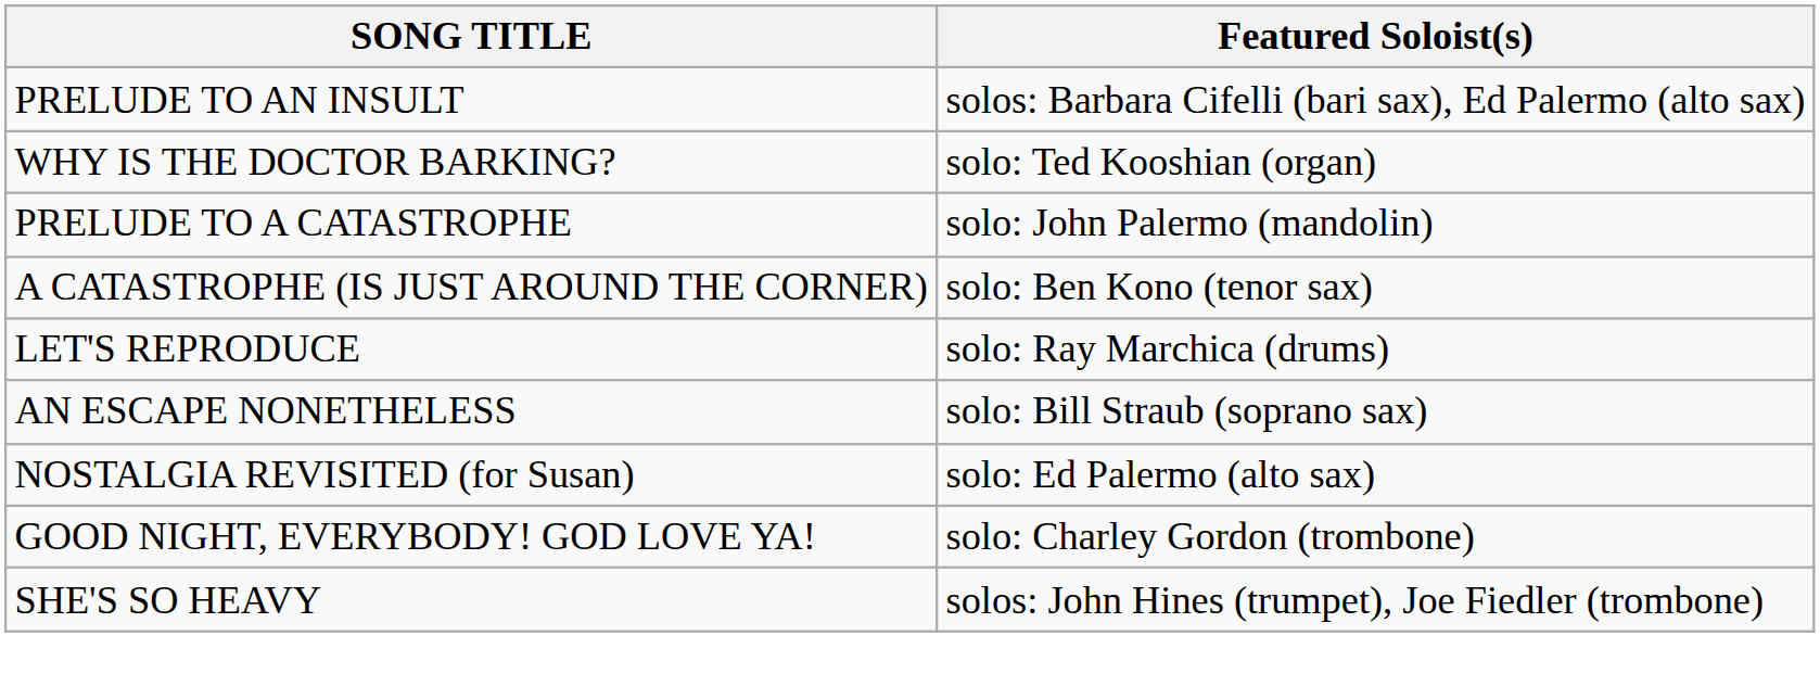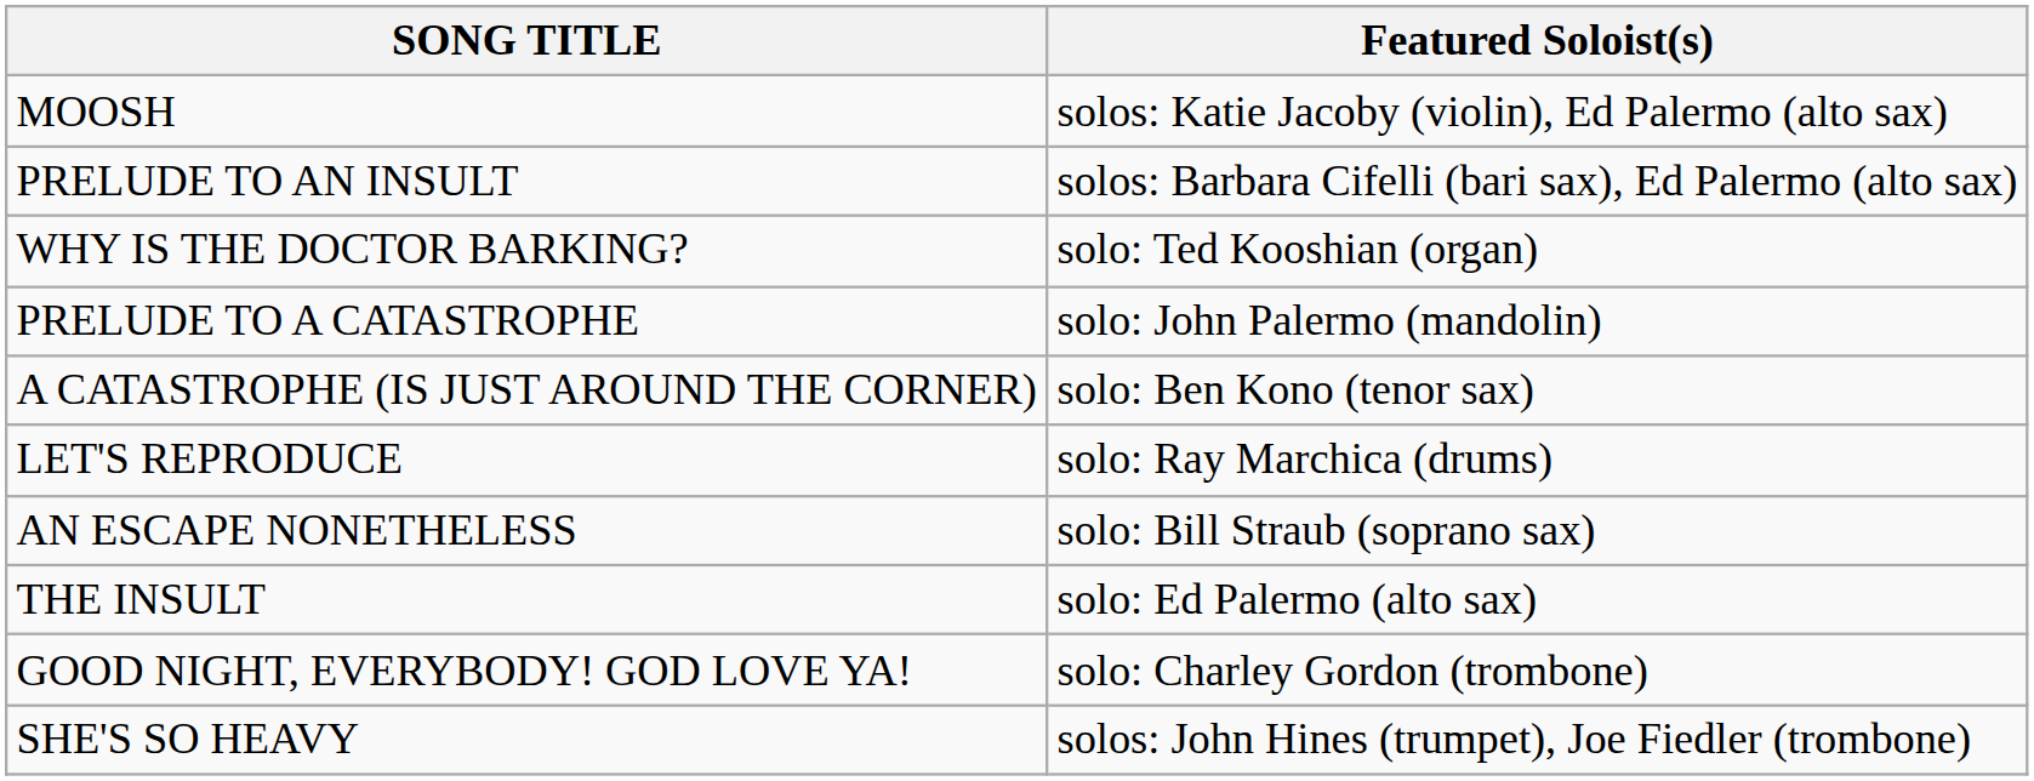 <table class = "wikitable" border = "1">
 <tr>
 <th>SONG TITLE</th>
 <th>Featured Soloist(s)</th>
+</tr>
+<tr>
+<td>MOOSH</td>
+<td>solos: Katie Jacoby (violin), Ed Palermo (alto sax)</td>
 </tr>
 <tr>
 <td>PRELUDE TO AN INSULT</td>
 <td>solos: Barbara Cifelli (bari sax), Ed Palermo (alto sax)</td>
 </tr>
 <tr>
 <td>WHY IS THE DOCTOR BARKING?</td>
 <td>solo: Ted Kooshian (organ)</td>
 </tr>
 <tr>
 <td>PRELUDE TO A CATASTROPHE</td>
 <td>solo: John Palermo (mandolin)</td>
 </tr>
 <tr>
 <td>A CATASTROPHE (IS JUST AROUND THE CORNER)</td>
 <td>solo: Ben Kono (tenor sax)</td>
 </tr>
 <tr>
 <td>LET'S REPRODUCE</td>
 <td>solo: Ray Marchica (drums)</td>
 </tr>
 <tr>
 <td>AN ESCAPE NONETHELESS</td>
 <td>solo: Bill Straub (soprano sax)</td>
 </tr>
 <tr>
-<td>NOSTALGIA REVISITED (for Susan)</td>
+<td>THE INSULT</td>
 <td>solo: Ed Palermo (alto sax)</td>
 </tr>
 <tr>
 <td>GOOD NIGHT, EVERYBODY! GOD LOVE YA!</td>
 <td>solo: Charley Gordon (trombone)</td>
 </tr>
 <tr>
 <td>SHE'S SO HEAVY</td>
 <td>solos: John Hines (trumpet), Joe Fiedler (trombone)</td>
 </tr>
 </table>
